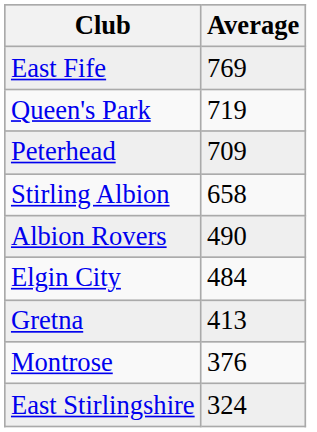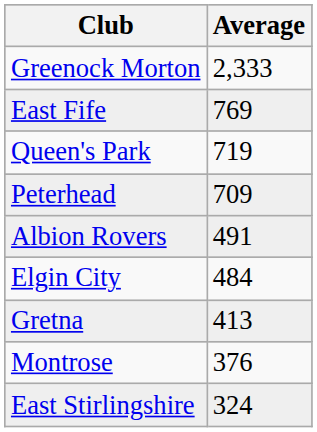 <table class="wikitable">
 <tr>
 <th>Club</th>
 <th>Average</th>
+</tr>
+<tr>
+<td><a href='#'>Greenock Morton</a></td>
+<td>2,333</td>
 </tr>
 <tr bgcolor="#EFEFEF">
 <td><a href='#'>East Fife</a></td>
 <td>769</td>
 </tr>
 <tr>
 <td><a href='#'>Queen's Park</a></td>
 <td>719</td>
 </tr>
 <tr bgcolor="#EFEFEF">
 <td><a href='#'>Peterhead</a></td>
 <td>709</td>
 </tr>
-<tr>
-<td><a href='#'>Stirling Albion</a></td>
-<td>658</td>
-</tr>
 <tr bgcolor="#EFEFEF">
 <td><a href='#'>Albion Rovers</a></td>
-<td>490</td>
+<td>491</td>
 </tr>
 <tr>
 <td><a href='#'>Elgin City</a></td>
 <td>484</td>
 </tr>
 <tr bgcolor="#EFEFEF">
 <td><a href='#'>Gretna</a></td>
 <td>413</td>
 </tr>
 <tr>
 <td><a href='#'>Montrose</a></td>
 <td>376</td>
 </tr>
 <tr bgcolor="#EFEFEF">
 <td><a href='#'>East Stirlingshire</a></td>
 <td>324</td>
 </tr>
 </table>
